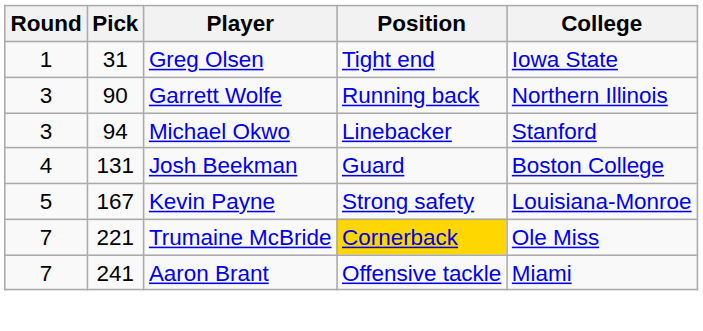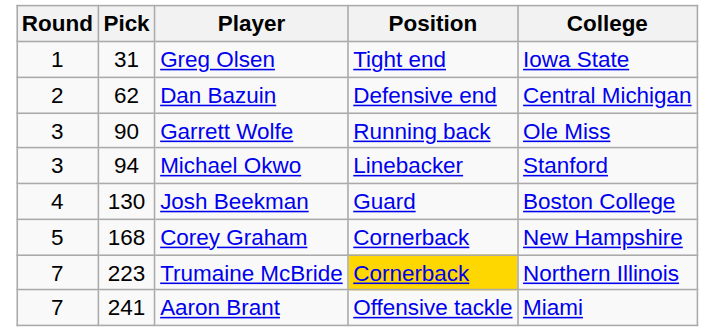 <table align="right" class="wikitable" style="font-size:90%">
 <tr>
 <th>Round</th>
 <th>Pick</th>
 <th>Player</th>
 <th>Position</th>
 <th>College</th>
 </tr>
 <tr>
 <td align=center>1</td>
 <td align=center>31</td>
 <td><a href='#'>Greg Olsen</a></td>
 <td><a href='#'>Tight end</a></td>
 <td><a href='#'>Iowa State</a></td>
 </tr>
 <tr>
+<td align=center>2</td>
+<td align=center>62</td>
+<td><a href='#'>Dan Bazuin</a></td>
+<td><a href='#'>Defensive end</a></td>
+<td><a href='#'>Central Michigan</a></td>
+</tr>
+<tr>
 <td align=center>3</td>
 <td align=center>90</td>
 <td><a href='#'>Garrett Wolfe</a></td>
 <td><a href='#'>Running back</a></td>
-<td><a href='#'>Northern Illinois</a></td>
+<td><a href='#'>Ole Miss</a></td>
 </tr>
 <tr>
 <td align=center>3</td>
 <td align=center>94</td>
 <td><a href='#'>Michael Okwo</a></td>
 <td><a href='#'>Linebacker</a></td>
 <td><a href='#'>Stanford</a></td>
 </tr>
 <tr>
 <td align=center>4</td>
-<td align=center>131</td>
+<td align=center>130</td>
 <td><a href='#'>Josh Beekman</a></td>
 <td><a href='#'>Guard</a></td>
 <td><a href='#'>Boston College</a></td>
 </tr>
 <tr>
 <td align=center>5</td>
-<td align=center>167</td>
-<td><a href='#'>Kevin Payne</a></td>
-<td><a href='#'>Strong safety</a></td>
-<td><a href='#'>Louisiana-Monroe</a></td>
+<td align=center>168</td>
+<td><a href='#'>Corey Graham</a></td>
+<td><a href='#'>Cornerback</a></td>
+<td><a href='#'>New Hampshire</a></td>
 </tr>
 <tr>
 <td align=center>7</td>
-<td align=center>221</td>
+<td align=center>223</td>
 <td><a href='#'>Trumaine McBride</a></td>
 <td style="background: gold;"><a href='#'>Cornerback</a></td>
-<td><a href='#'>Ole Miss</a></td>
+<td><a href='#'>Northern Illinois</a></td>
 </tr>
 <tr>
 <td align=center>7</td>
 <td align=center>241</td>
 <td><a href='#'>Aaron Brant</a></td>
 <td><a href='#'>Offensive tackle</a></td>
 <td><a href='#'>Miami</a></td>
 </tr>
 </table>
